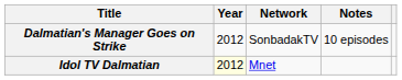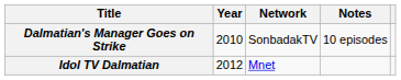 <table class="wikitable plainrowheaders">
 <tr>
 <th scope="col" style="width: 17em;">Title</th>
 <th scope="col">Year</th>
 <th scope="col">Network</th>
 <th scope="col">Notes</th>
 <th scope="col"></th>
 </tr>
 <tr>
 <th scope="row"><em>Dalmatian's Manager Goes on Strike</em></th>
-<td>2012</td>
+<td>2010</td>
 <td>SonbadakTV</td>
 <td>10 episodes</td>
 <td></td>
 </tr>
 <tr>
 <th scope="row"><em>Idol TV Dalmatian</em></th>
-<td style="background: lightyellow;">2012</td>
+<td>2012</td>
 <td><a href='#'>Mnet</a></td>
 <td></td>
 <td></td>
 </tr>
 </table>
